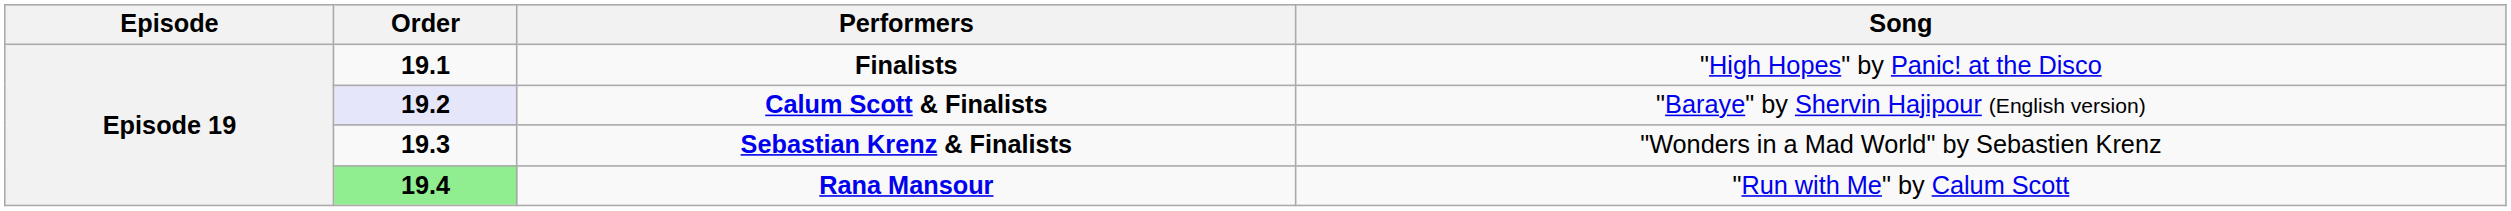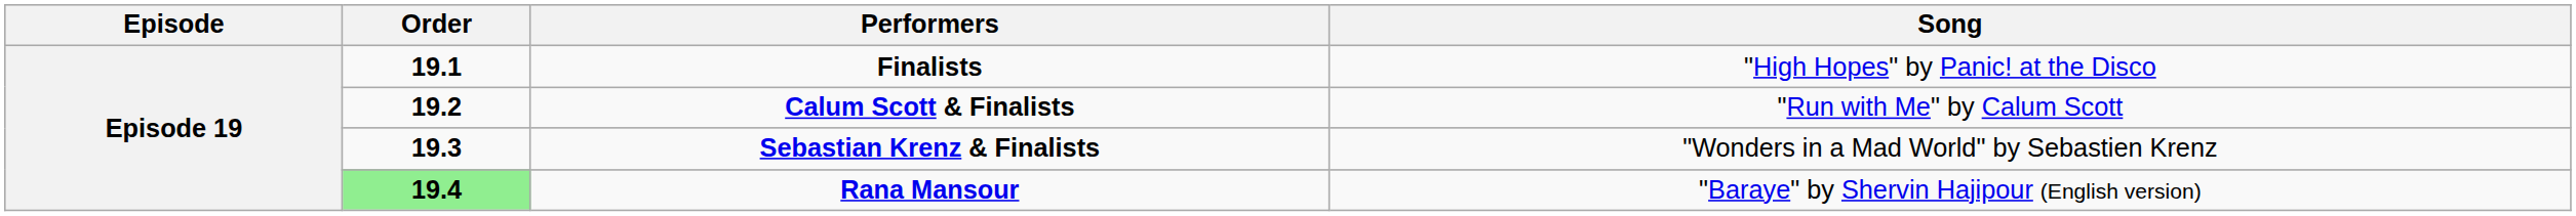 <table class="wikitable" style="text-align:center; width:100%">
 <tr>
 <th>Episode</th>
 <th>Order</th>
 <th>Performers</th>
 <th>Song</th>
 </tr>
 <tr>
 <th rowspan="4">Episode 19<br></th>
 <td><strong>19.1</strong></td>
 <td><strong>Finalists</strong></td>
 <td>"<a href='#'>High Hopes</a>" by <a href='#'>Panic! at the Disco</a></td>
 </tr>
 <tr>
-<td style="background: lavender;"><strong>19.2</strong></td>
+<td><strong>19.2</strong></td>
 <td><strong><a href='#'>Calum Scott</a> & Finalists</strong></td>
-<td>"<a href='#'>Baraye</a>" by <a href='#'>Shervin Hajipour</a> <small>(English version)</small></td>
+<td>"<a href='#'>Run with Me</a>" by <a href='#'>Calum Scott</a></td>
 </tr>
 <tr>
 <td><strong>19.3</strong></td>
 <td><strong><a href='#'>Sebastian Krenz</a> & Finalists</strong></td>
 <td>"Wonders in a Mad World" by Sebastien Krenz</td>
 </tr>
 <tr>
 <td style="background: lightgreen;"><strong>19.4</strong></td>
 <td><strong><a href='#'>Rana Mansour</a></strong></td>
-<td>"<a href='#'>Run with Me</a>" by <a href='#'>Calum Scott</a></td>
+<td>"<a href='#'>Baraye</a>" by <a href='#'>Shervin Hajipour</a> <small>(English version)</small></td>
 </tr>
 </table>
